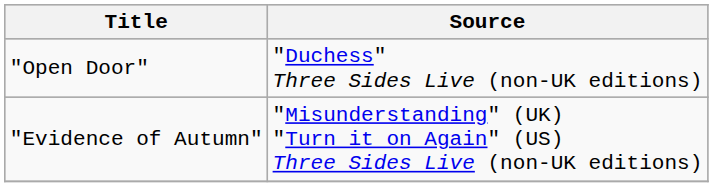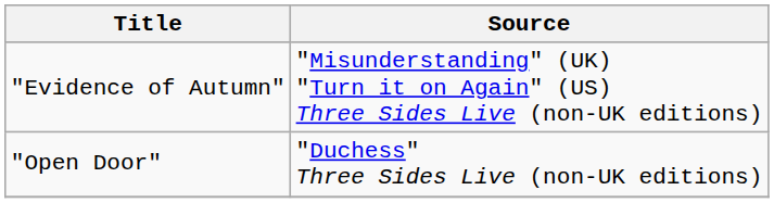 <table class="wikitable">
 <tr>
 <th>Title</th>
 <th>Source</th>
 </tr>
 <tr>
+<td>"Evidence of Autumn"</td>
+<td>"<a href='#'>Misunderstanding</a>" (UK) <br> "<a href='#'>Turn it on Again</a>" (US) <br> <em><a href='#'>Three Sides Live</a></em> (non-UK editions)</td>
+</tr>
+<tr>
 <td>"Open Door"</td>
 <td>"<a href='#'>Duchess</a>" <br> <em>Three Sides Live</em> (non-UK editions)</td>
 </tr>
 <tr>
-<td>"Evidence of Autumn"</td>
-<td>"<a href='#'>Misunderstanding</a>" (UK) <br> "<a href='#'>Turn it on Again</a>" (US) <br> <em><a href='#'>Three Sides Live</a></em> (non-UK editions)</td>
-</tr>
-<tr>
 </tr>
 </table>
